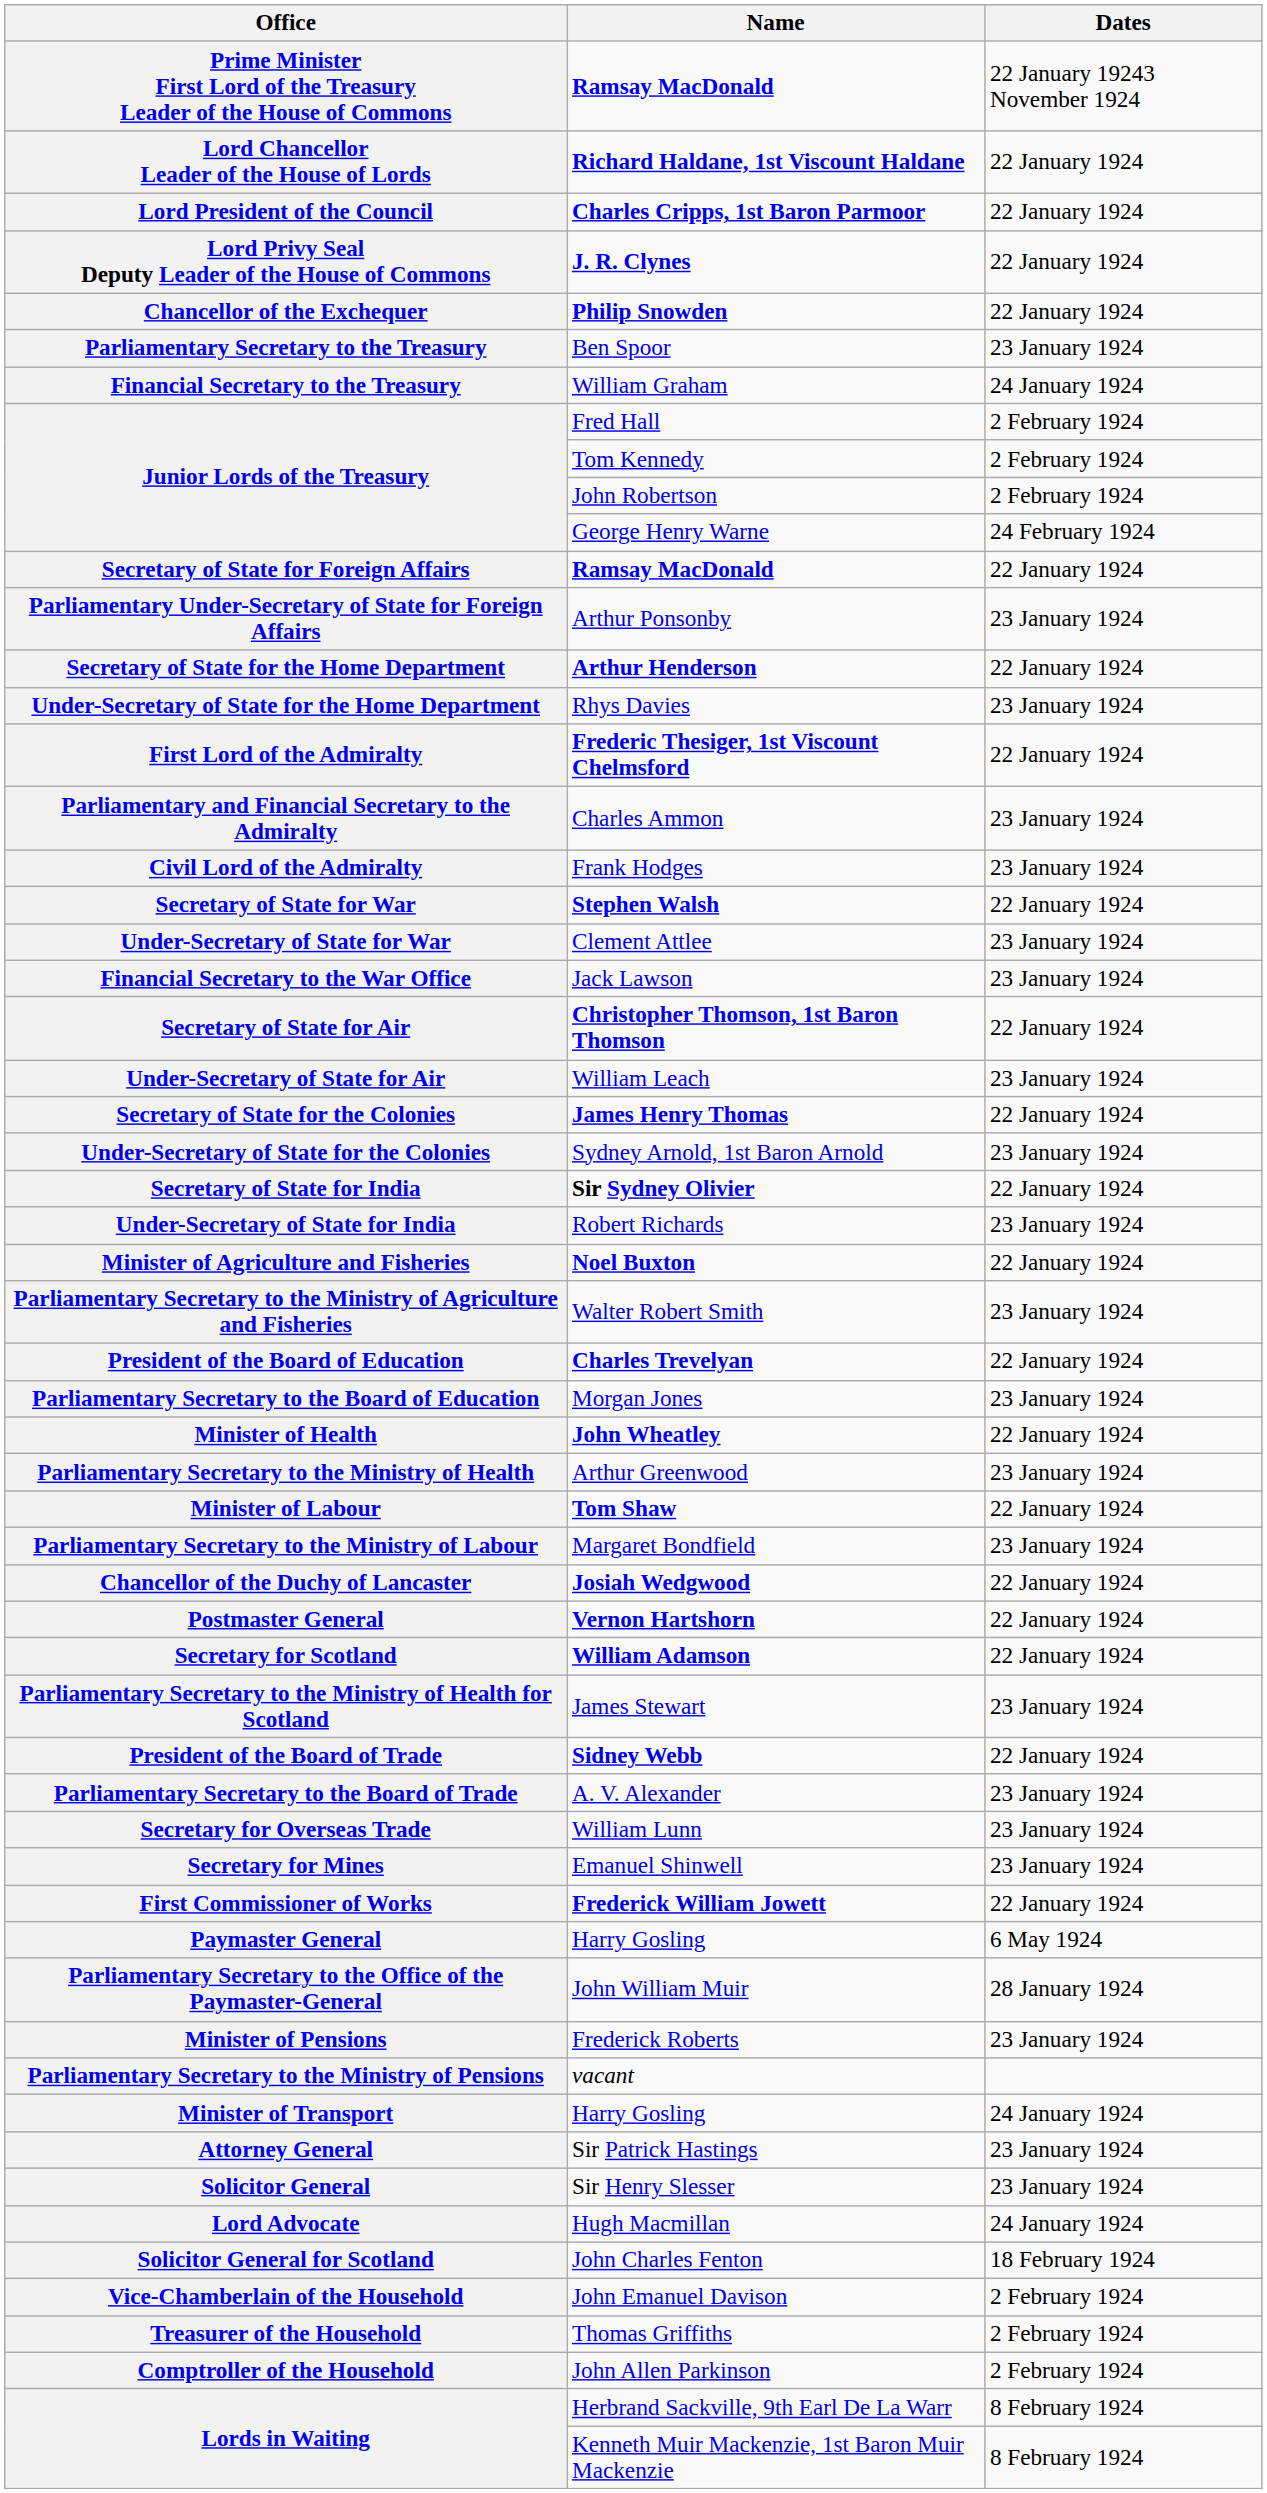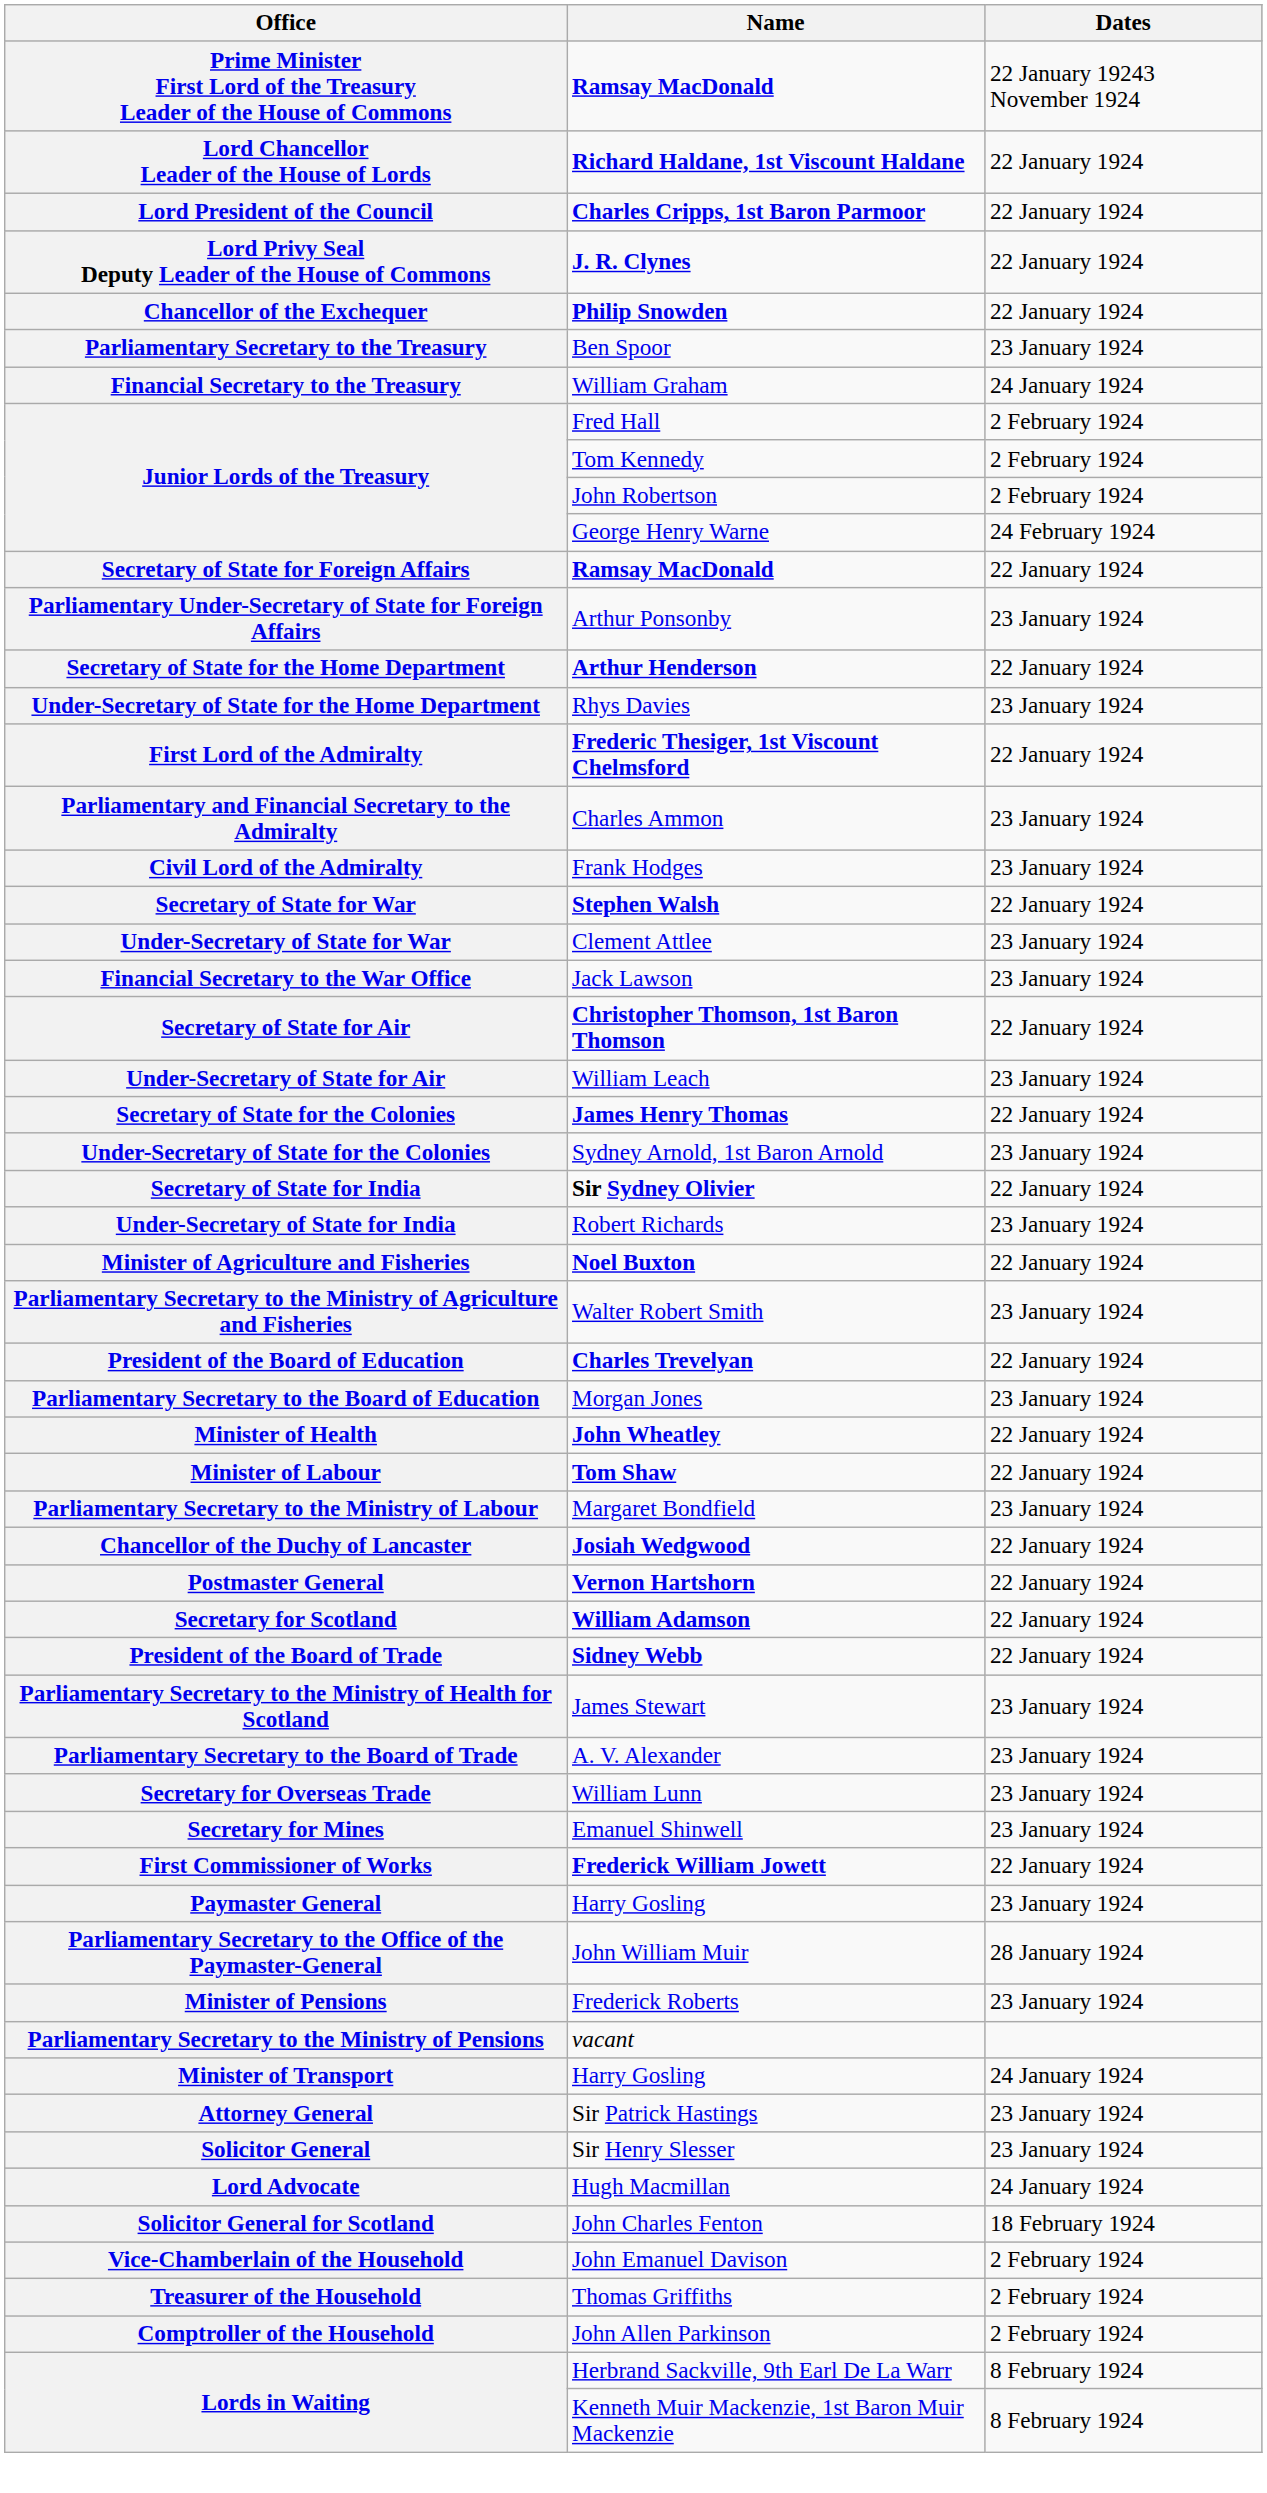 <table class="wikitable plainrowheaders">
 <tr>
 <th>Office</th>
 <th>Name</th>
 <th>Dates</th>
 </tr>
 <tr>
 <th scope=row><a href='#'>Prime Minister</a><br><a href='#'>First Lord of the Treasury</a><br><a href='#'>Leader of the House of Commons</a></th>
 <td><strong><a href='#'>Ramsay MacDonald</a></strong></td>
 <td>22 January 19243 November 1924</td>
 </tr>
 <tr>
 <th scope=row><a href='#'>Lord Chancellor</a><br><a href='#'>Leader of the House of Lords</a></th>
 <td><strong><a href='#'>Richard Haldane, 1st Viscount Haldane</a></strong></td>
 <td>22 January 1924</td>
 </tr>
 <tr>
 <th scope=row><a href='#'>Lord President of the Council</a></th>
 <td><strong><a href='#'>Charles Cripps, 1st Baron Parmoor</a></strong></td>
 <td>22 January 1924</td>
 </tr>
 <tr c>
 <th scope=row><a href='#'>Lord Privy Seal</a><br>Deputy <a href='#'>Leader of the House of Commons</a></th>
 <td><strong><a href='#'>J. R. Clynes</a></strong></td>
 <td>22 January 1924</td>
 </tr>
 <tr>
 <th scope=row><a href='#'>Chancellor of the Exchequer</a></th>
 <td><strong><a href='#'>Philip Snowden</a></strong></td>
 <td>22 January 1924</td>
 </tr>
 <tr>
 <th scope=row><a href='#'>Parliamentary Secretary to the Treasury</a></th>
 <td><a href='#'>Ben Spoor</a></td>
 <td>23 January 1924</td>
 </tr>
 <tr>
 <th scope=row><a href='#'>Financial Secretary to the Treasury</a></th>
 <td><a href='#'>William Graham</a></td>
 <td>24 January 1924</td>
 </tr>
 <tr>
 <th scope=row rowspan=4><a href='#'>Junior Lords of the Treasury</a></th>
 <td><a href='#'>Fred Hall</a></td>
 <td>2 February 1924</td>
 </tr>
 <tr>
 <td><a href='#'>Tom Kennedy</a></td>
 <td>2 February 1924</td>
 </tr>
 <tr>
 <td><a href='#'>John Robertson</a></td>
 <td>2 February 1924</td>
 </tr>
 <tr>
 <td><a href='#'>George Henry Warne</a></td>
 <td>24 February 1924</td>
 </tr>
 <tr>
 <th scope=row><a href='#'>Secretary of State for Foreign Affairs</a></th>
 <td><strong><a href='#'>Ramsay MacDonald</a></strong></td>
 <td>22 January 1924</td>
 </tr>
 <tr>
 <th scope=row><a href='#'>Parliamentary Under-Secretary of State for Foreign Affairs</a></th>
 <td><a href='#'>Arthur Ponsonby</a></td>
 <td>23 January 1924</td>
 </tr>
 <tr>
 <th scope=row><a href='#'>Secretary of State for the Home Department</a></th>
 <td><strong><a href='#'>Arthur Henderson</a></strong></td>
 <td>22 January 1924</td>
 </tr>
 <tr>
 <th scope=row><a href='#'>Under-Secretary of State for the Home Department</a></th>
 <td><a href='#'>Rhys Davies</a></td>
 <td>23 January 1924</td>
 </tr>
 <tr>
 <th scope=row><a href='#'>First Lord of the Admiralty</a></th>
 <td><strong><a href='#'>Frederic Thesiger, 1st Viscount Chelmsford</a></strong></td>
 <td>22 January 1924</td>
 </tr>
 <tr>
 <th scope=row><a href='#'>Parliamentary and Financial Secretary to the Admiralty</a></th>
 <td><a href='#'>Charles Ammon</a></td>
 <td>23 January 1924</td>
 </tr>
 <tr>
 <th scope=row><a href='#'>Civil Lord of the Admiralty</a></th>
 <td><a href='#'>Frank Hodges</a></td>
 <td>23 January 1924</td>
 </tr>
 <tr>
 <th scope=row><a href='#'>Secretary of State for War</a></th>
 <td><strong><a href='#'>Stephen Walsh</a></strong></td>
 <td>22 January 1924</td>
 </tr>
 <tr>
 <th scope=row><a href='#'>Under-Secretary of State for War</a></th>
 <td><a href='#'>Clement Attlee</a></td>
 <td>23 January 1924</td>
 </tr>
 <tr>
 <th scope=row><a href='#'>Financial Secretary to the War Office</a></th>
 <td><a href='#'>Jack Lawson</a></td>
 <td>23 January 1924</td>
 </tr>
 <tr>
 <th scope=row><a href='#'>Secretary of State for Air</a></th>
 <td><strong><a href='#'>Christopher Thomson, 1st Baron Thomson</a></strong></td>
 <td>22 January 1924</td>
 </tr>
 <tr>
 <th scope=row><a href='#'>Under-Secretary of State for Air</a></th>
 <td><a href='#'>William Leach</a></td>
 <td>23 January 1924</td>
 </tr>
 <tr>
 <th scope=row><a href='#'>Secretary of State for the Colonies</a></th>
 <td><strong><a href='#'>James Henry Thomas</a></strong></td>
 <td>22 January 1924</td>
 </tr>
 <tr>
 <th scope=row><a href='#'>Under-Secretary of State for the Colonies</a></th>
 <td><a href='#'>Sydney Arnold, 1st Baron Arnold</a></td>
 <td>23 January 1924</td>
 </tr>
 <tr>
 <th scope=row><a href='#'>Secretary of State for India</a></th>
 <td><strong>Sir <a href='#'>Sydney Olivier</a></strong></td>
 <td>22 January 1924</td>
 </tr>
 <tr>
 <th scope=row><a href='#'>Under-Secretary of State for India</a></th>
 <td><a href='#'>Robert Richards</a></td>
 <td>23 January 1924</td>
 </tr>
 <tr>
 <th scope=row><a href='#'>Minister of Agriculture and Fisheries</a></th>
 <td><strong><a href='#'>Noel Buxton</a></strong></td>
 <td>22 January 1924</td>
 </tr>
 <tr>
 <th scope=row><a href='#'>Parliamentary Secretary to the Ministry of Agriculture and Fisheries</a></th>
 <td><a href='#'>Walter Robert Smith</a></td>
 <td>23 January 1924</td>
 </tr>
 <tr>
 <th scope=row><a href='#'>President of the Board of Education</a></th>
 <td><strong><a href='#'>Charles Trevelyan</a></strong></td>
 <td>22 January 1924</td>
 </tr>
 <tr>
 <th scope=row><a href='#'>Parliamentary Secretary to the Board of Education</a></th>
 <td><a href='#'>Morgan Jones</a></td>
 <td>23 January 1924</td>
 </tr>
 <tr>
 <th scope=row><a href='#'>Minister of Health</a></th>
 <td><strong><a href='#'>John Wheatley</a></strong></td>
 <td>22 January 1924</td>
 </tr>
 <tr>
-<th scope=row><a href='#'>Parliamentary Secretary to the Ministry of Health</a></th>
-<td><a href='#'>Arthur Greenwood</a></td>
-<td>23 January 1924</td>
-</tr>
-<tr>
 <th scope=row><a href='#'>Minister of Labour</a></th>
 <td><strong><a href='#'>Tom Shaw</a></strong></td>
 <td>22 January 1924</td>
 </tr>
 <tr>
 <th scope=row><a href='#'>Parliamentary Secretary to the Ministry of Labour</a></th>
 <td><a href='#'>Margaret Bondfield</a></td>
 <td>23 January 1924</td>
 </tr>
 <tr>
 <th scope=row><a href='#'>Chancellor of the Duchy of Lancaster</a></th>
 <td><strong><a href='#'>Josiah Wedgwood</a></strong></td>
 <td>22 January 1924</td>
 </tr>
 <tr>
 <th scope=row><a href='#'>Postmaster General</a></th>
 <td><strong><a href='#'>Vernon Hartshorn</a></strong></td>
 <td>22 January 1924</td>
 </tr>
 <tr>
 <th scope=row><a href='#'>Secretary for Scotland</a></th>
 <td><strong><a href='#'>William Adamson</a></strong></td>
 <td>22 January 1924</td>
 </tr>
 <tr>
+<th scope=row><a href='#'>President of the Board of Trade</a></th>
+<td><strong><a href='#'>Sidney Webb</a></strong></td>
+<td>22 January 1924</td>
+</tr>
+<tr>
 <th scope=row><a href='#'>Parliamentary Secretary to the Ministry of Health for Scotland</a></th>
 <td><a href='#'>James Stewart</a></td>
 <td>23 January 1924</td>
-</tr>
-<tr>
-<th scope=row><a href='#'>President of the Board of Trade</a></th>
-<td><strong><a href='#'>Sidney Webb</a></strong></td>
-<td>22 January 1924</td>
 </tr>
 <tr>
 <th scope=row><a href='#'>Parliamentary Secretary to the Board of Trade</a></th>
 <td><a href='#'>A. V. Alexander</a></td>
 <td>23 January 1924</td>
 </tr>
 <tr>
 <th scope=row><a href='#'>Secretary for Overseas Trade</a></th>
 <td><a href='#'>William Lunn</a></td>
 <td>23 January 1924</td>
 </tr>
 <tr>
 <th scope=row><a href='#'>Secretary for Mines</a></th>
 <td><a href='#'>Emanuel Shinwell</a></td>
 <td>23 January 1924</td>
 </tr>
 <tr>
 <th scope=row><a href='#'>First Commissioner of Works</a></th>
 <td><strong><a href='#'>Frederick William Jowett</a></strong></td>
 <td>22 January 1924</td>
 </tr>
 <tr>
 <th scope=row><a href='#'>Paymaster General</a></th>
 <td><a href='#'>Harry Gosling</a></td>
-<td>6 May 1924</td>
+<td>23 January 1924</td>
 </tr>
 <tr>
 <th scope=row><a href='#'>Parliamentary Secretary to the Office of the Paymaster-General</a></th>
 <td><a href='#'>John William Muir</a></td>
 <td>28 January 1924</td>
 </tr>
 <tr>
 <th scope=row><a href='#'>Minister of Pensions</a></th>
 <td><a href='#'>Frederick Roberts</a></td>
 <td>23 January 1924</td>
 </tr>
 <tr>
 <th scope=row><a href='#'>Parliamentary Secretary to the Ministry of Pensions</a></th>
 <td><em>vacant</em></td>
 <td></td>
 </tr>
 <tr>
 <th scope=row><a href='#'>Minister of Transport</a></th>
 <td><a href='#'>Harry Gosling</a></td>
 <td>24 January 1924</td>
 </tr>
 <tr>
 <th scope=row><a href='#'>Attorney General</a></th>
 <td>Sir <a href='#'>Patrick Hastings</a></td>
 <td>23 January 1924</td>
 </tr>
 <tr>
 <th scope=row><a href='#'>Solicitor General</a></th>
 <td>Sir <a href='#'>Henry Slesser</a></td>
 <td>23 January 1924</td>
 </tr>
 <tr>
 <th scope=row><a href='#'>Lord Advocate</a></th>
 <td><a href='#'>Hugh Macmillan</a></td>
 <td>24 January 1924</td>
 </tr>
 <tr>
 <th scope=row><a href='#'>Solicitor General for Scotland</a></th>
 <td><a href='#'>John Charles Fenton</a></td>
 <td>18 February 1924</td>
 </tr>
 <tr>
 <th scope=row><a href='#'>Vice-Chamberlain of the Household</a></th>
 <td><a href='#'>John Emanuel Davison</a></td>
 <td>2 February 1924</td>
 </tr>
 <tr>
 <th scope=row><a href='#'>Treasurer of the Household</a></th>
 <td><a href='#'>Thomas Griffiths</a></td>
 <td>2 February 1924</td>
 </tr>
 <tr>
 <th scope=row><a href='#'>Comptroller of the Household</a></th>
 <td><a href='#'>John Allen Parkinson</a></td>
 <td>2 February 1924</td>
 </tr>
 <tr>
 <th scope=row rowspan=2><a href='#'>Lords in Waiting</a></th>
 <td><a href='#'>Herbrand Sackville, 9th Earl De La Warr</a></td>
 <td>8 February 1924</td>
 </tr>
 <tr>
 <td><a href='#'>Kenneth Muir Mackenzie, 1st Baron Muir Mackenzie</a></td>
 <td>8 February 1924</td>
 </tr>
 </table>
